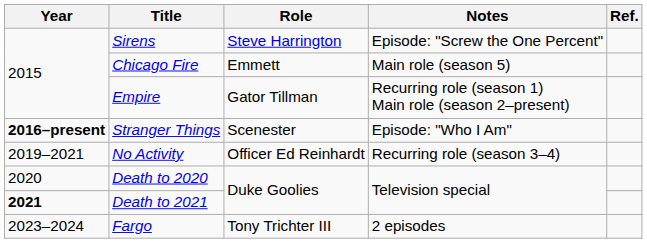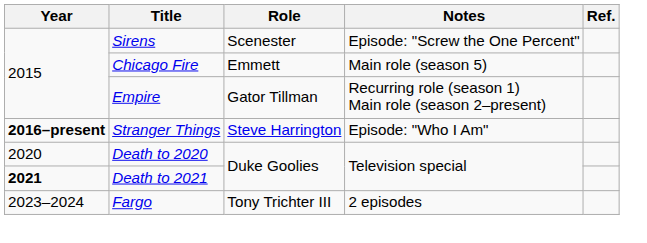 <table class="wikitable sortable">
 <tr>
 <th>Year</th>
 <th>Title</th>
 <th>Role</th>
 <th class="unsortable">Notes</th>
 <th>Ref.</th>
 </tr>
 <tr>
 <td rowspan="3">2015</td>
 <td><em><a href='#'>Sirens</a></em></td>
-<td><a href='#'>Steve Harrington</a></td>
+<td>Scenester</td>
 <td>Episode: "Screw the One Percent"</td>
 <td></td>
 </tr>
 <tr>
 <td><em><a href='#'>Chicago Fire</a></em></td>
 <td>Emmett</td>
 <td>Main role (season 5)</td>
 <td></td>
 </tr>
 <tr>
 <td><em><a href='#'>Empire</a></em></td>
 <td>Gator Tillman</td>
 <td>Recurring role (season 1)<br>Main role (season 2–present)</td>
 <td></td>
 </tr>
 <tr>
 <td><strong>2016–present</strong></td>
 <td><em><a href='#'>Stranger Things</a></em></td>
-<td>Scenester</td>
+<td><a href='#'>Steve Harrington</a></td>
 <td>Episode: "Who I Am"</td>
-<td></td>
-</tr>
-<tr>
-<td>2019–2021</td>
-<td><em><a href='#'>No Activity</a></em></td>
-<td>Officer Ed Reinhardt</td>
-<td>Recurring role (season 3–4)</td>
 <td></td>
 </tr>
 <tr>
 <td>2020</td>
 <td><em><a href='#'>Death to 2020</a></em></td>
 <td rowspan="2">Duke Goolies</td>
 <td rowspan="2">Television special</td>
 <td></td>
 </tr>
 <tr>
 <td><strong>2021</strong></td>
 <td><em><a href='#'>Death to 2021</a></em></td>
 <td></td>
 </tr>
 <tr>
 <td>2023–2024</td>
 <td><em><a href='#'>Fargo</a></em></td>
 <td>Tony Trichter III</td>
 <td>2 episodes</td>
 <td></td>
 </tr>
 </table>
